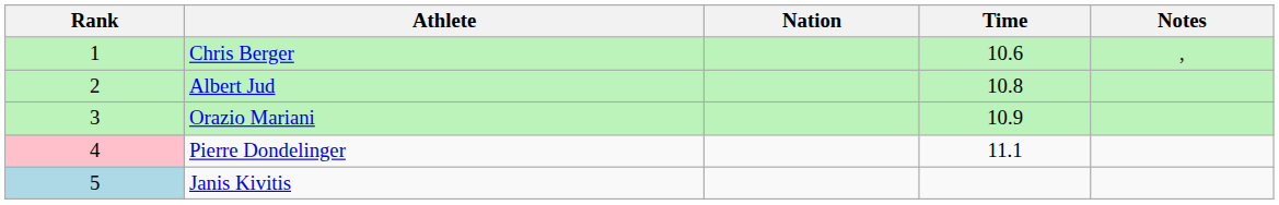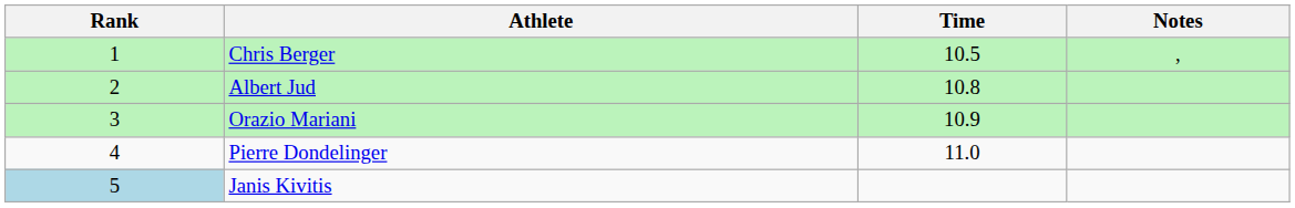 <table class="wikitable sortable" style="text-align:center;width: 50%">
 <tr>
 <th scope="col">Rank</th>
 <th scope="col">Athlete</th>
-<th scope="col">Nation</th>
 <th scope="col">Time</th>
 <th scope="col">Notes</th>
 </tr>
 <tr bgcolor=bbf3bb>
 <td>1</td>
 <td align=left><a href='#'>Chris Berger</a></td>
-<td align=left></td>
-<td>10.6</td>
+<td>10.5</td>
 <td>, </td>
 </tr>
 <tr bgcolor=bbf3bb>
 <td>2</td>
 <td align=left><a href='#'>Albert Jud</a></td>
-<td align=left></td>
 <td>10.8</td>
 <td></td>
 </tr>
 <tr bgcolor=bbf3bb>
 <td>3</td>
 <td align=left><a href='#'>Orazio Mariani</a></td>
-<td align=left></td>
 <td>10.9</td>
 <td></td>
 </tr>
 <tr>
-<td style="background: pink;">4</td>
+<td>4</td>
 <td align=left><a href='#'>Pierre Dondelinger</a></td>
-<td align=left></td>
-<td>11.1</td>
+<td>11.0</td>
 <td></td>
 </tr>
 <tr>
 <td style="background: lightblue;">5</td>
 <td align=left><a href='#'>Janis Kivitis</a></td>
-<td align=left></td>
 <td></td>
 <td></td>
 </tr>
 </table>
